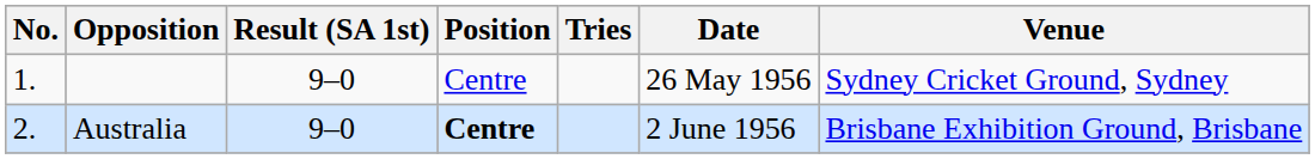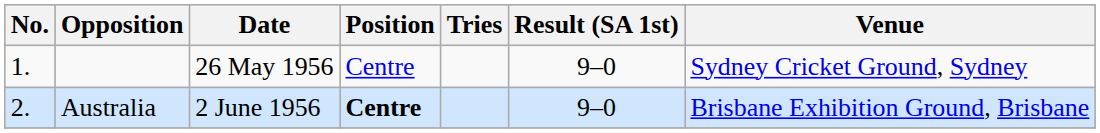 <table class="wikitable unsortable">
 <tr>
 <th>No.</th>
 <th>Opposition</th>
-<th>Result (SA 1st)</th>
+<th>Date</th>
 <th>Position</th>
 <th>Tries</th>
-<th>Date</th>
+<th>Result (SA 1st)</th>
 <th>Venue</th>
 </tr>
 <tr>
 <td>1.</td>
 <td></td>
-<td align="center">9–0</td>
+<td>26 May 1956</td>
 <td><a href='#'>Centre</a></td>
 <td></td>
-<td>26 May 1956</td>
+<td align="center">9–0</td>
 <td><a href='#'>Sydney Cricket Ground</a>, <a href='#'>Sydney</a></td>
 </tr>
 <tr style="background: #D0E6FF;">
 <td>2.</td>
 <td> Australia</td>
-<td align="center">9–0</td>
+<td>2 June 1956</td>
 <td><strong>Centre</strong></td>
 <td></td>
-<td>2 June 1956</td>
+<td align="center">9–0</td>
 <td><a href='#'>Brisbane Exhibition Ground</a>, <a href='#'>Brisbane</a></td>
 </tr>
 </table>
